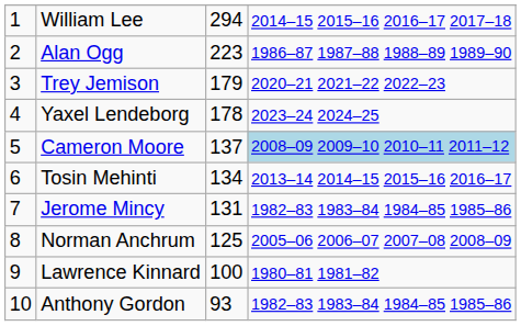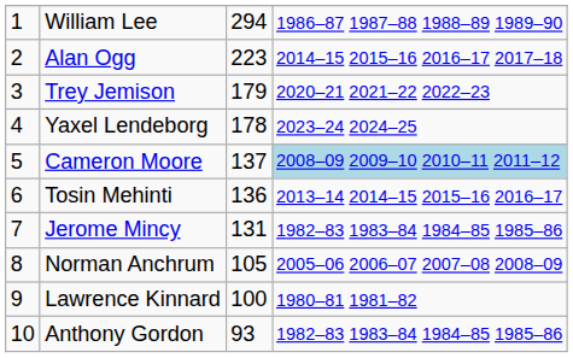 <table class="wikitable">
 <tr>
 </tr>
 <tr>
 <td>1</td>
 <td>William Lee</td>
 <td>294</td>
-<td style="font-size:80%;"><a href='#'>2014–15</a> <a href='#'>2015–16</a> <a href='#'>2016–17</a> <a href='#'>2017–18</a></td>
+<td style="font-size:80%;"><a href='#'>1986–87</a> <a href='#'>1987–88</a> <a href='#'>1988–89</a> <a href='#'>1989–90</a></td>
 </tr>
 <tr>
 <td>2</td>
 <td><a href='#'>Alan Ogg</a></td>
 <td>223</td>
-<td style="font-size:80%;"><a href='#'>1986–87</a> <a href='#'>1987–88</a> <a href='#'>1988–89</a> <a href='#'>1989–90</a></td>
+<td style="font-size:80%;"><a href='#'>2014–15</a> <a href='#'>2015–16</a> <a href='#'>2016–17</a> <a href='#'>2017–18</a></td>
 </tr>
 <tr>
 <td>3</td>
 <td><a href='#'>Trey Jemison</a></td>
 <td>179</td>
 <td style="font-size:80%;"><a href='#'>2020–21</a> <a href='#'>2021–22</a> <a href='#'>2022–23</a></td>
 </tr>
 <tr>
 <td>4</td>
 <td>Yaxel Lendeborg</td>
 <td>178</td>
 <td style="font-size:80%;"><a href='#'>2023–24</a> <a href='#'>2024–25</a></td>
 </tr>
 <tr>
 <td>5</td>
 <td><a href='#'>Cameron Moore</a></td>
 <td>137</td>
 <td style="background: lightblue; font-size:80%;"><a href='#'>2008–09</a> <a href='#'>2009–10</a> <a href='#'>2010–11</a> <a href='#'>2011–12</a></td>
 </tr>
 <tr>
 <td>6</td>
 <td>Tosin Mehinti</td>
-<td>134</td>
+<td>136</td>
 <td style="font-size:80%;"><a href='#'>2013–14</a> <a href='#'>2014–15</a> <a href='#'>2015–16</a> <a href='#'>2016–17</a></td>
 </tr>
 <tr>
 <td>7</td>
 <td><a href='#'>Jerome Mincy</a></td>
 <td>131</td>
 <td style="font-size:80%;"><a href='#'>1982–83</a> <a href='#'>1983–84</a> <a href='#'>1984–85</a> <a href='#'>1985–86</a></td>
 </tr>
 <tr>
 <td>8</td>
 <td>Norman Anchrum</td>
-<td>125</td>
+<td>105</td>
 <td style="font-size:80%;"><a href='#'>2005–06</a> <a href='#'>2006–07</a> <a href='#'>2007–08</a> <a href='#'>2008–09</a></td>
 </tr>
 <tr>
 <td>9</td>
 <td>Lawrence Kinnard</td>
 <td>100</td>
 <td style="font-size:80%;"><a href='#'>1980–81</a> <a href='#'>1981–82</a></td>
 </tr>
 <tr>
 <td>10</td>
 <td>Anthony Gordon</td>
 <td>93</td>
 <td style="font-size:80%;"><a href='#'>1982–83</a> <a href='#'>1983–84</a> <a href='#'>1984–85</a> <a href='#'>1985–86</a></td>
 </tr>
 </table>
